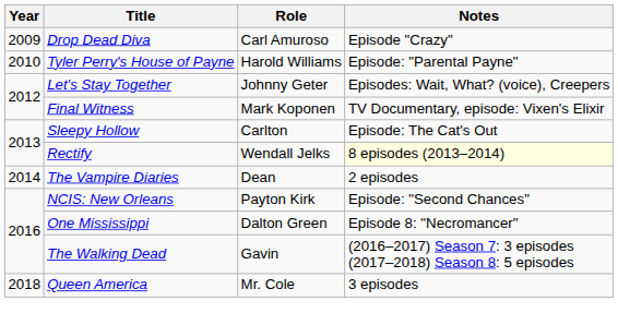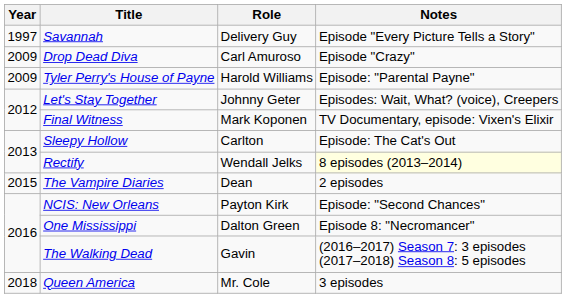 <table class="wikitable">
 <tr>
 <th>Year</th>
 <th>Title</th>
 <th>Role</th>
 <th>Notes</th>
 </tr>
 <tr>
+<td>1997</td>
+<td><em><a href='#'>Savannah</a></em></td>
+<td>Delivery Guy</td>
+<td>Episode "Every Picture Tells a Story"</td>
+</tr>
+<tr>
 <td>2009</td>
 <td><em><a href='#'>Drop Dead Diva</a></em></td>
 <td>Carl Amuroso</td>
 <td>Episode "Crazy"</td>
 </tr>
 <tr>
-<td>2010</td>
+<td>2009</td>
 <td><em><a href='#'>Tyler Perry's House of Payne</a></em></td>
 <td>Harold Williams</td>
 <td>Episode: "Parental Payne"</td>
 </tr>
 <tr>
 <td rowspan="2">2012</td>
 <td><em><a href='#'>Let's Stay Together</a></em></td>
 <td>Johnny Geter</td>
 <td>Episodes: Wait, What?  (voice), Creepers</td>
 </tr>
 <tr>
 <td><em><a href='#'>Final Witness</a></em></td>
 <td>Mark Koponen</td>
 <td>TV Documentary, episode: Vixen's Elixir</td>
 </tr>
 <tr>
 <td rowspan="2">2013</td>
 <td><em><a href='#'>Sleepy Hollow</a></em></td>
 <td>Carlton</td>
 <td>Episode: The Cat's Out</td>
 </tr>
 <tr>
 <td><em><a href='#'>Rectify</a></em></td>
 <td>Wendall Jelks</td>
 <td style="background: lightyellow;">8 episodes (2013–2014)</td>
 </tr>
 <tr>
-<td rowspan=“3”>2014</td>
+<td rowspan=“3”>2015</td>
 <td><em><a href='#'>The Vampire Diaries</a></em></td>
 <td>Dean</td>
 <td>2 episodes</td>
 </tr>
 <tr>
 <td rowspan="3">2016</td>
 <td><em><a href='#'>NCIS: New Orleans</a></em></td>
 <td>Payton Kirk</td>
 <td>Episode: "Second Chances"</td>
 </tr>
 <tr>
 <td><em><a href='#'>One Mississippi</a></em></td>
 <td>Dalton Green</td>
 <td>Episode 8: "Necromancer"</td>
 </tr>
 <tr>
 <td><em><a href='#'>The Walking Dead</a></em></td>
 <td>Gavin</td>
 <td>(2016–2017) <a href='#'>Season 7</a>: 3 episodes<br>(2017–2018) <a href='#'>Season 8</a>: 5 episodes</td>
 </tr>
 <tr>
 <td>2018</td>
 <td><em><a href='#'>Queen America</a></em></td>
 <td>Mr. Cole</td>
 <td>3 episodes</td>
 </tr>
 </table>
